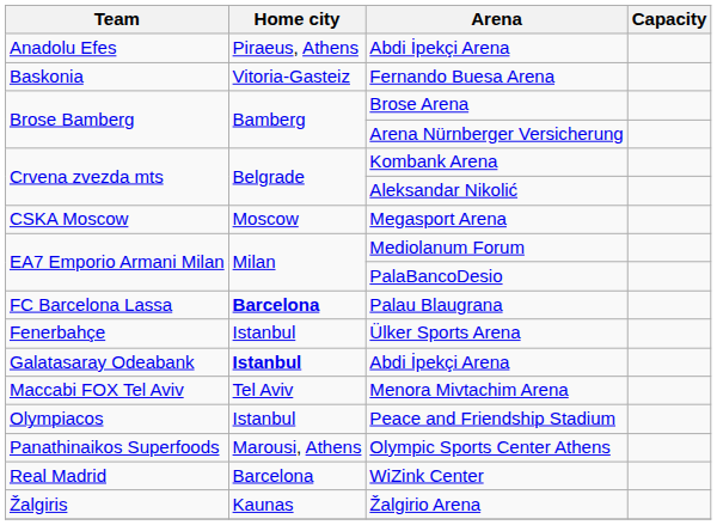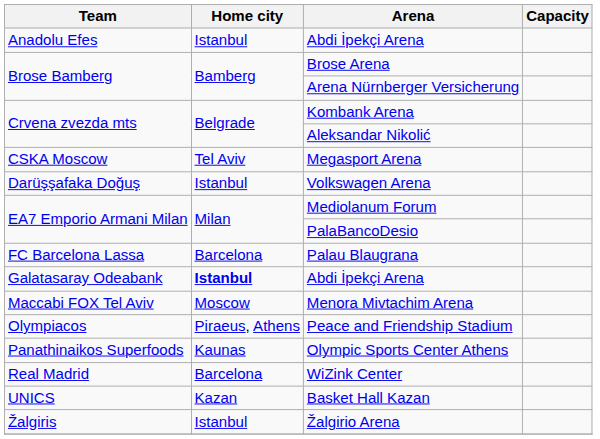 <table class="wikitable sortable">
 <tr>
 <th>Team</th>
 <th>Home city</th>
 <th>Arena</th>
 <th>Capacity</th>
 </tr>
 <tr>
 <td> <a href='#'>Anadolu Efes</a></td>
-<td><a href='#'>Piraeus</a>, <a href='#'>Athens</a></td>
+<td><a href='#'>Istanbul</a></td>
 <td><a href='#'>Abdi İpekçi Arena</a></td>
-<td style="text-align:center"></td>
-</tr>
-<tr>
-<td> <a href='#'>Baskonia</a></td>
-<td><a href='#'>Vitoria-Gasteiz</a></td>
-<td><a href='#'>Fernando Buesa Arena</a></td>
 <td style="text-align:center"></td>
 </tr>
 <tr>
 <td rowspan=2> <a href='#'>Brose Bamberg</a></td>
 <td rowspan=2><a href='#'>Bamberg</a></td>
 <td><a href='#'>Brose Arena</a></td>
 <td style="text-align:center"></td>
 </tr>
 <tr>
 <td><a href='#'>Arena Nürnberger Versicherung</a></td>
 <td style="text-align:center"></td>
 </tr>
 <tr>
 <td rowspan=2> <a href='#'>Crvena zvezda mts</a></td>
 <td rowspan=2><a href='#'>Belgrade</a></td>
 <td><a href='#'>Kombank Arena</a></td>
 <td style="text-align:center"></td>
 </tr>
 <tr>
 <td><a href='#'>Aleksandar Nikolić</a></td>
 <td style="text-align:center"></td>
 </tr>
 <tr>
 <td> <a href='#'>CSKA Moscow</a></td>
-<td><a href='#'>Moscow</a></td>
+<td><a href='#'>Tel Aviv</a></td>
 <td><a href='#'>Megasport Arena</a></td>
+<td style="text-align:center"></td>
+</tr>
+<tr>
+<td> <a href='#'>Darüşşafaka Doğuş</a></td>
+<td><a href='#'>Istanbul</a></td>
+<td><a href='#'>Volkswagen Arena</a></td>
 <td style="text-align:center"></td>
 </tr>
 <tr>
 <td rowspan=2> <a href='#'>EA7 Emporio Armani Milan</a></td>
 <td rowspan=2><a href='#'>Milan</a></td>
 <td><a href='#'>Mediolanum Forum</a></td>
 <td style="text-align:center"></td>
 </tr>
 <tr>
 <td><a href='#'>PalaBancoDesio</a></td>
 <td style="text-align:center"></td>
 </tr>
 <tr>
 <td> <a href='#'>FC Barcelona Lassa</a></td>
-<td><strong><a href='#'>Barcelona</a></strong></td>
+<td><a href='#'>Barcelona</a></td>
 <td><a href='#'>Palau Blaugrana</a></td>
-<td style="text-align:center"></td>
-</tr>
-<tr>
-<td> <a href='#'>Fenerbahçe</a></td>
-<td><a href='#'>Istanbul</a></td>
-<td><a href='#'>Ülker Sports Arena</a></td>
 <td style="text-align:center"></td>
 </tr>
 <tr>
 <td> <a href='#'>Galatasaray Odeabank</a></td>
 <td><strong><a href='#'>Istanbul</a></strong></td>
 <td><a href='#'>Abdi İpekçi Arena</a></td>
 <td style="text-align:center"></td>
 </tr>
 <tr>
 <td> <a href='#'>Maccabi FOX Tel Aviv</a></td>
-<td><a href='#'>Tel Aviv</a></td>
+<td><a href='#'>Moscow</a></td>
 <td><a href='#'>Menora Mivtachim Arena</a></td>
 <td style="text-align:center"></td>
 </tr>
 <tr>
 <td> <a href='#'>Olympiacos</a></td>
-<td><a href='#'>Istanbul</a></td>
+<td><a href='#'>Piraeus</a>, <a href='#'>Athens</a></td>
 <td><a href='#'>Peace and Friendship Stadium</a></td>
 <td style="text-align:center"></td>
 </tr>
 <tr>
 <td> <a href='#'>Panathinaikos Superfoods</a></td>
-<td><a href='#'>Marousi</a>, <a href='#'>Athens</a></td>
+<td><a href='#'>Kaunas</a></td>
 <td><a href='#'>Olympic Sports Center Athens</a></td>
 <td style="text-align:center"></td>
 </tr>
 <tr>
 <td> <a href='#'>Real Madrid</a></td>
 <td><a href='#'>Barcelona</a></td>
 <td><a href='#'>WiZink Center</a></td>
 <td style="text-align:center"></td>
 </tr>
 <tr>
+<td> <a href='#'>UNICS</a></td>
+<td><a href='#'>Kazan</a></td>
+<td><a href='#'>Basket Hall Kazan</a></td>
+<td style="text-align:center"></td>
+</tr>
+<tr>
 <td> <a href='#'>Žalgiris</a></td>
-<td><a href='#'>Kaunas</a></td>
+<td><a href='#'>Istanbul</a></td>
 <td><a href='#'>Žalgirio Arena</a></td>
 <td style="text-align:center"></td>
 </tr>
 <tr>
 </tr>
 </table>
